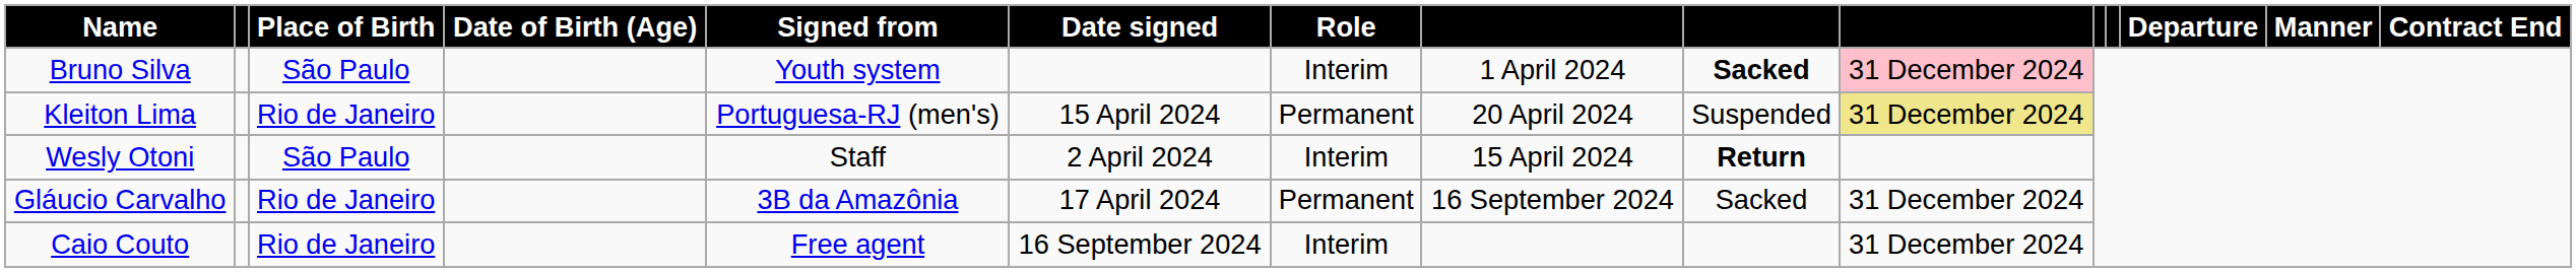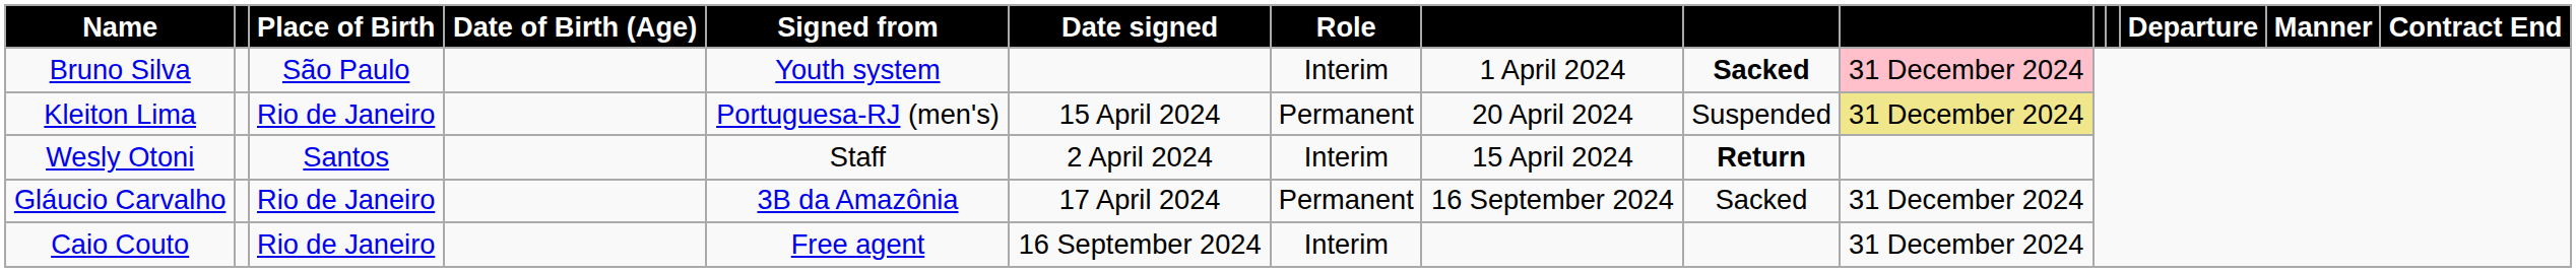 <table class="wikitable" style="text-align:center; font-size:85%; width:100%;">
 <tr>
 <th style="background:#000; color:#fff; text-align:center;">Name</th>
 <th style="background:#000; color:#fff; text-align:center;"></th>
 <th style="background:#000; color:#fff; text-align:center;">Place of Birth</th>
 <th style="background:#000; color:#fff; text-align:center;">Date of Birth (Age)</th>
 <th style="background:#000; color:#fff; text-align:center;">Signed from</th>
 <th style="background:#000; color:#fff; text-align:center;">Date signed</th>
 <th style="background:#000; color:#fff; text-align:center;">Role</th>
 <th style="background:#000; color:#fff; text-align:center;"></th>
 <th style="background:#000; color:#fff; text-align:center;"></th>
 <th style="background:#000; color:#fff; text-align:center;"></th>
 <th style="background:#000; color:#fff; text-align:center;"></th>
 <th style="background:#000; color:#fff; text-align:center;"></th>
 <th style="background:#000; color:#fff; text-align:center;">Departure</th>
 <th style="background:#000; color:#fff; text-align:center;">Manner</th>
 <th style="background:#000; color:#fff; text-align:center;">Contract End</th>
 </tr>
 <tr>
 <td><a href='#'>Bruno Silva</a></td>
 <td></td>
 <td><a href='#'>São Paulo</a> </td>
 <td></td>
 <td><a href='#'>Youth system</a></td>
 <td></td>
 <td>Interim<br></td>
 <td>1 April 2024</td>
 <td><strong>Sacked</strong></td>
 <td style="background: pink;">31 December 2024</td>
 </tr>
 <tr>
 <td><a href='#'>Kleiton Lima</a></td>
 <td></td>
 <td><a href='#'>Rio de Janeiro</a> </td>
 <td></td>
 <td><a href='#'>Portuguesa-RJ</a> (men's)</td>
 <td>15 April 2024</td>
 <td>Permanent<br></td>
 <td>20 April 2024</td>
 <td>Suspended</td>
 <td style="background: khaki;">31 December 2024</td>
 </tr>
 <tr>
 <td><a href='#'>Wesly Otoni</a></td>
 <td></td>
-<td><a href='#'>São Paulo</a> </td>
+<td><a href='#'>Santos</a> </td>
 <td></td>
 <td>Staff</td>
 <td>2 April 2024</td>
 <td>Interim<br></td>
 <td>15 April 2024</td>
 <td><strong>Return</strong></td>
 <td></td>
 </tr>
 <tr>
 <td><a href='#'>Gláucio Carvalho</a></td>
 <td></td>
 <td><a href='#'>Rio de Janeiro</a> </td>
 <td></td>
 <td><a href='#'>3B da Amazônia</a></td>
 <td>17 April 2024</td>
 <td>Permanent<br></td>
 <td>16 September 2024</td>
 <td>Sacked</td>
 <td>31 December 2024</td>
 </tr>
 <tr>
 <td><a href='#'>Caio Couto</a></td>
 <td></td>
 <td><a href='#'>Rio de Janeiro</a> </td>
 <td></td>
 <td><a href='#'>Free agent</a></td>
 <td>16 September 2024</td>
 <td>Interim<br></td>
 <td></td>
 <td></td>
 <td>31 December 2024</td>
 </tr>
 </table>
